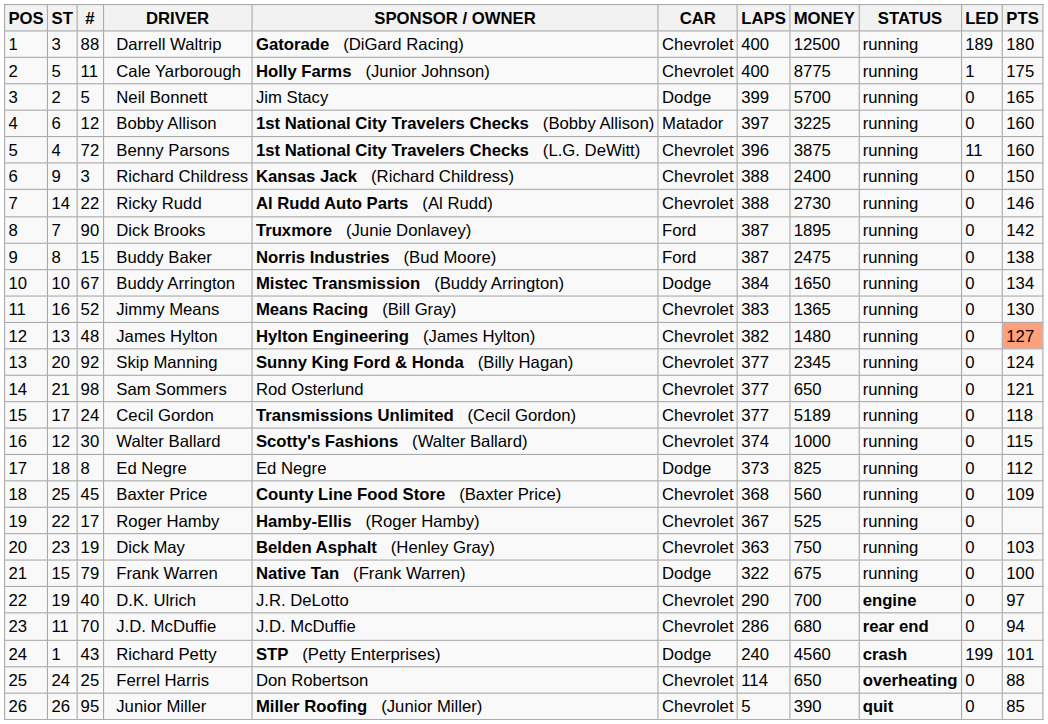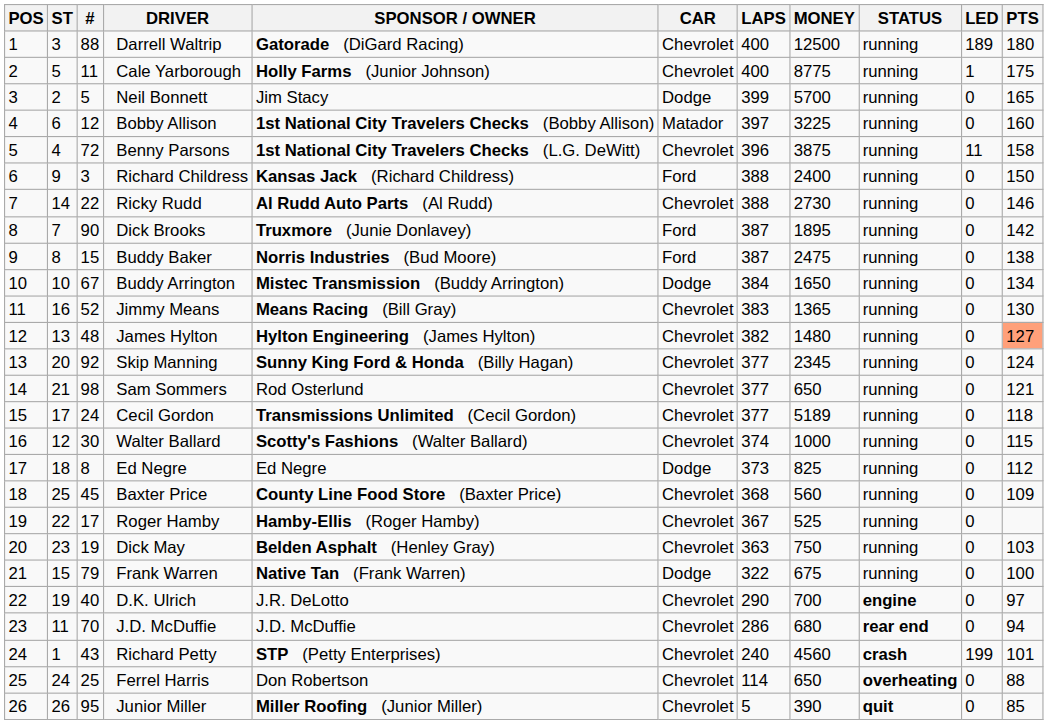 <table class="sortable wikitable" style="font-size:95%">
 <tr>
 <th>POS</th>
 <th>ST</th>
 <th>#</th>
 <th>DRIVER</th>
 <th>SPONSOR / OWNER</th>
 <th>CAR</th>
 <th>LAPS</th>
 <th>MONEY</th>
 <th>STATUS</th>
 <th>LED</th>
 <th>PTS</th>
 </tr>
 <tr>
 <td>1</td>
 <td>3</td>
 <td>88</td>
 <td>  Darrell Waltrip</td>
 <td><strong>Gatorade</strong>   (DiGard Racing)</td>
 <td>Chevrolet</td>
 <td>400</td>
 <td>12500</td>
 <td>running</td>
 <td>189</td>
 <td>180</td>
 </tr>
 <tr>
 <td>2</td>
 <td>5</td>
 <td>11</td>
 <td>  Cale Yarborough</td>
 <td><strong>Holly Farms</strong>   (Junior Johnson)</td>
 <td>Chevrolet</td>
 <td>400</td>
 <td>8775</td>
 <td>running</td>
 <td>1</td>
 <td>175</td>
 </tr>
 <tr>
 <td>3</td>
 <td>2</td>
 <td>5</td>
 <td>  Neil Bonnett</td>
 <td>Jim Stacy</td>
 <td>Dodge</td>
 <td>399</td>
 <td>5700</td>
 <td>running</td>
 <td>0</td>
 <td>165</td>
 </tr>
 <tr>
 <td>4</td>
 <td>6</td>
 <td>12</td>
 <td>  Bobby Allison</td>
 <td><strong>1st National City Travelers Checks</strong>   (Bobby Allison)</td>
 <td>Matador</td>
 <td>397</td>
 <td>3225</td>
 <td>running</td>
 <td>0</td>
 <td>160</td>
 </tr>
 <tr>
 <td>5</td>
 <td>4</td>
 <td>72</td>
 <td>  Benny Parsons</td>
 <td><strong>1st National City Travelers Checks</strong>   (L.G. DeWitt)</td>
 <td>Chevrolet</td>
 <td>396</td>
 <td>3875</td>
 <td>running</td>
 <td>11</td>
-<td>160</td>
+<td>158</td>
 </tr>
 <tr>
 <td>6</td>
 <td>9</td>
 <td>3</td>
 <td>  Richard Childress</td>
 <td><strong>Kansas Jack</strong>   (Richard Childress)</td>
-<td>Chevrolet</td>
+<td>Ford</td>
 <td>388</td>
 <td>2400</td>
 <td>running</td>
 <td>0</td>
 <td>150</td>
 </tr>
 <tr>
 <td>7</td>
 <td>14</td>
 <td>22</td>
 <td>  Ricky Rudd</td>
 <td><strong>Al Rudd Auto Parts</strong>   (Al Rudd)</td>
 <td>Chevrolet</td>
 <td>388</td>
 <td>2730</td>
 <td>running</td>
 <td>0</td>
 <td>146</td>
 </tr>
 <tr>
 <td>8</td>
 <td>7</td>
 <td>90</td>
 <td>  Dick Brooks</td>
 <td><strong>Truxmore</strong>   (Junie Donlavey)</td>
 <td>Ford</td>
 <td>387</td>
 <td>1895</td>
 <td>running</td>
 <td>0</td>
 <td>142</td>
 </tr>
 <tr>
 <td>9</td>
 <td>8</td>
 <td>15</td>
 <td>  Buddy Baker</td>
 <td><strong>Norris Industries</strong>   (Bud Moore)</td>
 <td>Ford</td>
 <td>387</td>
 <td>2475</td>
 <td>running</td>
 <td>0</td>
 <td>138</td>
 </tr>
 <tr>
 <td>10</td>
 <td>10</td>
 <td>67</td>
 <td>  Buddy Arrington</td>
 <td><strong>Mistec Transmission</strong>   (Buddy Arrington)</td>
 <td>Dodge</td>
 <td>384</td>
 <td>1650</td>
 <td>running</td>
 <td>0</td>
 <td>134</td>
 </tr>
 <tr>
 <td>11</td>
 <td>16</td>
 <td>52</td>
 <td>  Jimmy Means</td>
 <td><strong>Means Racing</strong>   (Bill Gray)</td>
 <td>Chevrolet</td>
 <td>383</td>
 <td>1365</td>
 <td>running</td>
 <td>0</td>
 <td>130</td>
 </tr>
 <tr>
 <td>12</td>
 <td>13</td>
 <td>48</td>
 <td>  James Hylton</td>
 <td><strong>Hylton Engineering</strong>   (James Hylton)</td>
 <td>Chevrolet</td>
 <td>382</td>
 <td>1480</td>
 <td>running</td>
 <td>0</td>
 <td style="background: lightsalmon;">127</td>
 </tr>
 <tr>
 <td>13</td>
 <td>20</td>
 <td>92</td>
 <td>  Skip Manning</td>
 <td><strong>Sunny King Ford & Honda</strong>   (Billy Hagan)</td>
 <td>Chevrolet</td>
 <td>377</td>
 <td>2345</td>
 <td>running</td>
 <td>0</td>
 <td>124</td>
 </tr>
 <tr>
 <td>14</td>
 <td>21</td>
 <td>98</td>
 <td>  Sam Sommers</td>
 <td>Rod Osterlund</td>
 <td>Chevrolet</td>
 <td>377</td>
 <td>650</td>
 <td>running</td>
 <td>0</td>
 <td>121</td>
 </tr>
 <tr>
 <td>15</td>
 <td>17</td>
 <td>24</td>
 <td>  Cecil Gordon</td>
 <td><strong>Transmissions Unlimited</strong>   (Cecil Gordon)</td>
 <td>Chevrolet</td>
 <td>377</td>
 <td>5189</td>
 <td>running</td>
 <td>0</td>
 <td>118</td>
 </tr>
 <tr>
 <td>16</td>
 <td>12</td>
 <td>30</td>
 <td>  Walter Ballard</td>
 <td><strong>Scotty's Fashions</strong>   (Walter Ballard)</td>
 <td>Chevrolet</td>
 <td>374</td>
 <td>1000</td>
 <td>running</td>
 <td>0</td>
 <td>115</td>
 </tr>
 <tr>
 <td>17</td>
 <td>18</td>
 <td>8</td>
 <td>  Ed Negre</td>
 <td>Ed Negre</td>
 <td>Dodge</td>
 <td>373</td>
 <td>825</td>
 <td>running</td>
 <td>0</td>
 <td>112</td>
 </tr>
 <tr>
 <td>18</td>
 <td>25</td>
 <td>45</td>
 <td>  Baxter Price</td>
 <td><strong>County Line Food Store</strong>   (Baxter Price)</td>
 <td>Chevrolet</td>
 <td>368</td>
 <td>560</td>
 <td>running</td>
 <td>0</td>
 <td>109</td>
 </tr>
 <tr>
 <td>19</td>
 <td>22</td>
 <td>17</td>
 <td>  Roger Hamby</td>
 <td><strong>Hamby-Ellis</strong>   (Roger Hamby)</td>
 <td>Chevrolet</td>
 <td>367</td>
 <td>525</td>
 <td>running</td>
 <td>0</td>
 <td></td>
 </tr>
 <tr>
 <td>20</td>
 <td>23</td>
 <td>19</td>
 <td>  Dick May</td>
 <td><strong>Belden Asphalt</strong>   (Henley Gray)</td>
 <td>Chevrolet</td>
 <td>363</td>
 <td>750</td>
 <td>running</td>
 <td>0</td>
 <td>103</td>
 </tr>
 <tr>
 <td>21</td>
 <td>15</td>
 <td>79</td>
 <td>  Frank Warren</td>
 <td><strong>Native Tan</strong>   (Frank Warren)</td>
 <td>Dodge</td>
 <td>322</td>
 <td>675</td>
 <td>running</td>
 <td>0</td>
 <td>100</td>
 </tr>
 <tr>
 <td>22</td>
 <td>19</td>
 <td>40</td>
 <td>  D.K. Ulrich</td>
 <td>J.R. DeLotto</td>
 <td>Chevrolet</td>
 <td>290</td>
 <td>700</td>
 <td><strong>engine</strong></td>
 <td>0</td>
 <td>97</td>
 </tr>
 <tr>
 <td>23</td>
 <td>11</td>
 <td>70</td>
 <td>  J.D. McDuffie</td>
 <td>J.D. McDuffie</td>
 <td>Chevrolet</td>
 <td>286</td>
 <td>680</td>
 <td><strong>rear end</strong></td>
 <td>0</td>
 <td>94</td>
 </tr>
 <tr>
 <td>24</td>
 <td>1</td>
 <td>43</td>
 <td>  Richard Petty</td>
 <td><strong>STP</strong>   (Petty Enterprises)</td>
-<td>Dodge</td>
+<td>Chevrolet</td>
 <td>240</td>
 <td>4560</td>
 <td><strong>crash</strong></td>
 <td>199</td>
 <td>101</td>
 </tr>
 <tr>
 <td>25</td>
 <td>24</td>
 <td>25</td>
 <td>  Ferrel Harris</td>
 <td>Don Robertson</td>
 <td>Chevrolet</td>
 <td>114</td>
 <td>650</td>
 <td><strong>overheating</strong></td>
 <td>0</td>
 <td>88</td>
 </tr>
 <tr>
 <td>26</td>
 <td>26</td>
 <td>95</td>
 <td>  Junior Miller</td>
 <td><strong>Miller Roofing</strong>   (Junior Miller)</td>
 <td>Chevrolet</td>
 <td>5</td>
 <td>390</td>
 <td><strong>quit</strong></td>
 <td>0</td>
 <td>85</td>
 </tr>
 </table>
